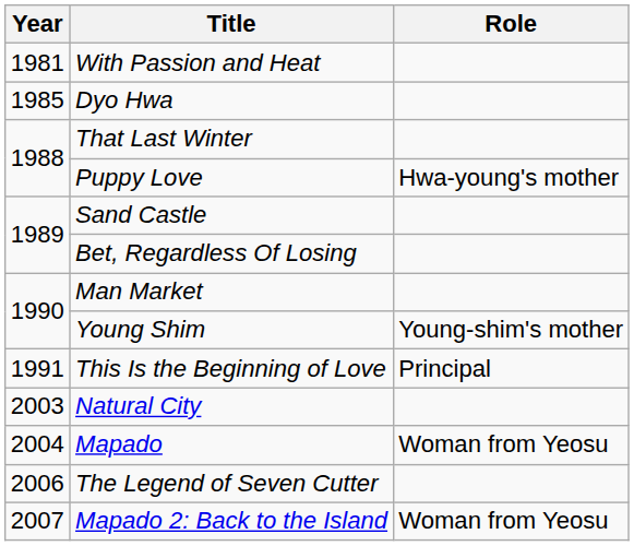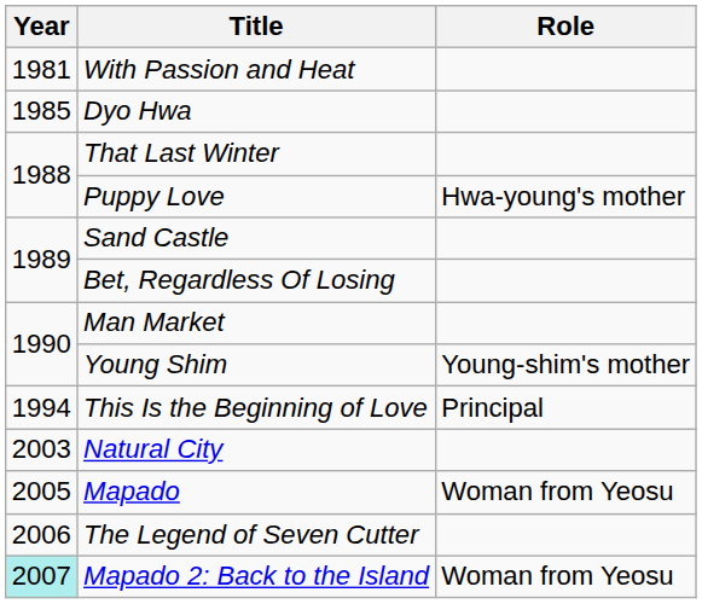 <table class="wikitable sortable">
 <tr>
 <th>Year</th>
 <th>Title</th>
 <th>Role</th>
 </tr>
 <tr>
 <td>1981</td>
 <td><em>With Passion and Heat</em></td>
 <td></td>
 </tr>
 <tr>
 <td>1985</td>
 <td><em>Dyo Hwa</em></td>
 <td></td>
 </tr>
 <tr>
 <td rowspan=2>1988</td>
 <td><em>That Last Winter</em></td>
 <td></td>
 </tr>
 <tr>
 <td><em>Puppy Love</em></td>
 <td>Hwa-young's mother</td>
 </tr>
 <tr>
 <td rowspan=2>1989</td>
 <td><em>Sand Castle</em></td>
 <td></td>
 </tr>
 <tr>
 <td><em>Bet, Regardless Of Losing</em></td>
 <td></td>
 </tr>
 <tr>
 <td rowspan=2>1990</td>
 <td><em>Man Market</em></td>
 <td></td>
 </tr>
 <tr>
 <td><em>Young Shim</em></td>
 <td>Young-shim's mother</td>
 </tr>
 <tr>
-<td>1991</td>
+<td>1994</td>
 <td><em>This Is the Beginning of Love</em></td>
 <td>Principal</td>
 </tr>
 <tr>
 <td>2003</td>
 <td><em><a href='#'>Natural City</a></em></td>
 <td></td>
 </tr>
 <tr>
-<td>2004</td>
+<td>2005</td>
 <td><em><a href='#'>Mapado</a></em></td>
 <td>Woman from Yeosu</td>
 </tr>
 <tr>
 <td>2006</td>
 <td><em>The Legend of Seven Cutter</em></td>
 <td></td>
 </tr>
 <tr>
-<td>2007</td>
+<td style="background: paleturquoise;">2007</td>
 <td><em><a href='#'>Mapado 2: Back to the Island</a></em></td>
 <td>Woman from Yeosu</td>
 </tr>
 </table>
